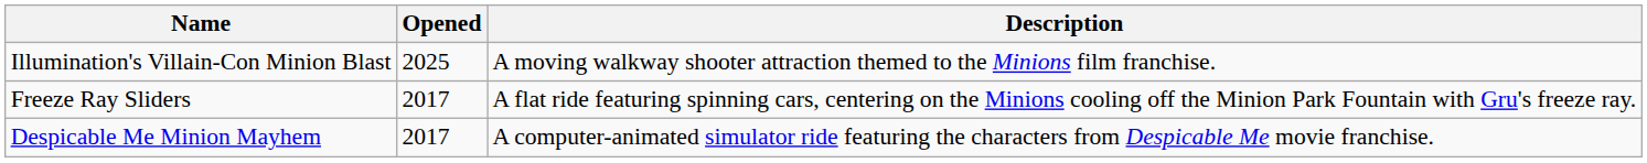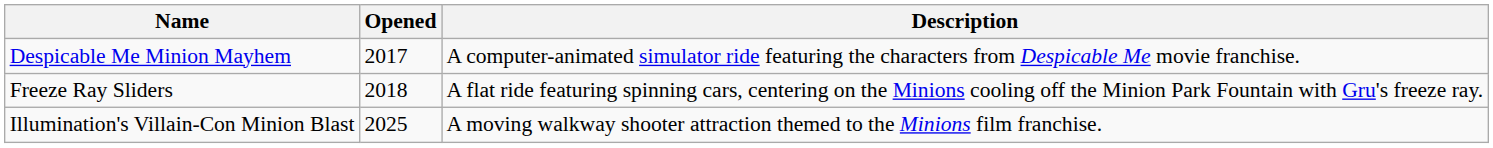 <table class="wikitable">
 <tr>
 <th>Name</th>
 <th>Opened</th>
 <th>Description</th>
 </tr>
 <tr>
+<td><a href='#'>Despicable Me Minion Mayhem</a></td>
+<td>2017</td>
+<td>A computer-animated <a href='#'>simulator ride</a> featuring the characters from <em><a href='#'>Despicable Me</a></em> movie franchise.</td>
+</tr>
+<tr>
+<td>Freeze Ray Sliders</td>
+<td>2018</td>
+<td>A flat ride featuring spinning cars, centering on the <a href='#'>Minions</a> cooling off the Minion Park Fountain with <a href='#'>Gru</a>'s freeze ray.</td>
+</tr>
+<tr>
 <td>Illumination's Villain-Con Minion Blast</td>
 <td>2025</td>
 <td>A moving walkway shooter attraction themed to the <em><a href='#'>Minions</a></em> film franchise.</td>
 </tr>
-<tr>
-<td>Freeze Ray Sliders</td>
-<td>2017</td>
-<td>A flat ride featuring spinning cars, centering on the <a href='#'>Minions</a> cooling off the Minion Park Fountain with <a href='#'>Gru</a>'s freeze ray.</td>
-</tr>
-<tr>
-<td><a href='#'>Despicable Me Minion Mayhem</a></td>
-<td>2017</td>
-<td>A computer-animated <a href='#'>simulator ride</a> featuring the characters from <em><a href='#'>Despicable Me</a></em> movie franchise.</td>
-</tr>
 </table>
